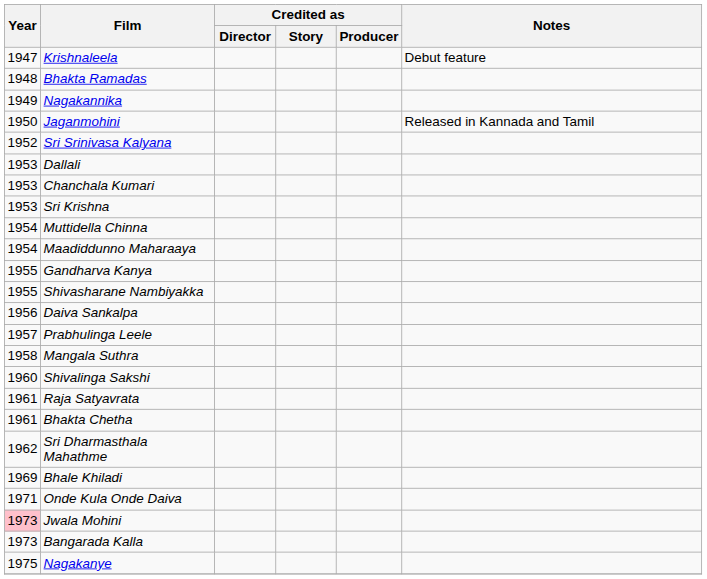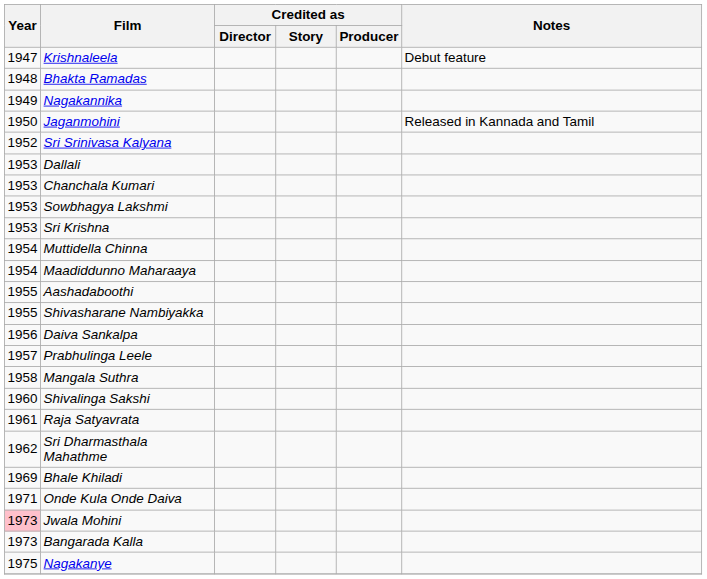 <table class="wikitable sortable">
 <tr>
 <th rowspan="2" style="width:35px;">Year</th>
 <th rowspan="2" style="width:200px;">Film</th>
 <th colspan="3" style="width:195px;">Credited as</th>
 <th rowspan="2"  style="text-align:center; width:350px;" class="unsortable">Notes</th>
 </tr>
 <tr>
 <th width=65>Director</th>
 <th width=65>Story</th>
 <th width=65>Producer</th>
 </tr>
 <tr>
 <td>1947</td>
 <td><em><a href='#'>Krishnaleela</a></em></td>
 <td style="text-align:center;"></td>
 <td style="text-align:center;"></td>
 <td style="text-align:center;"></td>
 <td>Debut feature</td>
 </tr>
 <tr>
 <td>1948</td>
 <td><em><a href='#'>Bhakta Ramadas</a></em></td>
 <td style="text-align:center;"></td>
 <td style="text-align:center;"></td>
 <td style="text-align:center;"></td>
 <td></td>
 </tr>
 <tr>
 <td>1949</td>
 <td><em><a href='#'>Nagakannika</a></em></td>
 <td style="text-align:center;"></td>
 <td style="text-align:center;"></td>
 <td style="text-align:center;"></td>
 <td></td>
 </tr>
 <tr>
 <td>1950</td>
 <td><em><a href='#'>Jaganmohini</a></em></td>
 <td style="text-align:center;"></td>
 <td style="text-align:center;"></td>
 <td style="text-align:center;"></td>
 <td>Released in Kannada and Tamil</td>
 </tr>
 <tr>
 <td>1952</td>
 <td><em><a href='#'>Sri Srinivasa Kalyana</a></em></td>
 <td style="text-align:center;"></td>
 <td style="text-align:center;"></td>
 <td style="text-align:center;"></td>
 <td></td>
 </tr>
 <tr>
 <td>1953</td>
 <td><em>Dallali</em></td>
 <td style="text-align:center;"></td>
 <td style="text-align:center;"></td>
 <td style="text-align:center;"></td>
 <td></td>
 </tr>
 <tr>
 <td>1953</td>
 <td><em>Chanchala Kumari</em></td>
 <td style="text-align:center;"></td>
 <td style="text-align:center;"></td>
 <td style="text-align:center;"></td>
 <td></td>
 </tr>
 <tr>
 <td>1953</td>
+<td><em>Sowbhagya Lakshmi</em></td>
+<td style="text-align:center;"></td>
+<td style="text-align:center;"></td>
+<td style="text-align:center;"></td>
+<td></td>
+</tr>
+<tr>
+<td>1953</td>
 <td><em>Sri Krishna</em></td>
 <td style="text-align:center;"></td>
 <td style="text-align:center;"></td>
 <td style="text-align:center;"></td>
 <td></td>
 </tr>
 <tr>
 <td>1954</td>
 <td><em>Muttidella Chinna</em></td>
 <td style="text-align:center;"></td>
 <td style="text-align:center;"></td>
 <td style="text-align:center;"></td>
 <td></td>
 </tr>
 <tr>
 <td>1954</td>
 <td><em>Maadiddunno Maharaaya</em></td>
 <td style="text-align:center;"></td>
 <td style="text-align:center;"></td>
 <td style="text-align:center;"></td>
 <td></td>
 </tr>
 <tr>
 <td>1955</td>
-<td><em>Gandharva Kanya</em></td>
+<td><em>Aashadaboothi</em></td>
 <td style="text-align:center;"></td>
 <td style="text-align:center;"></td>
 <td style="text-align:center;"></td>
 <td></td>
 </tr>
 <tr>
 <td>1955</td>
 <td><em>Shivasharane Nambiyakka</em></td>
 <td style="text-align:center;"></td>
 <td style="text-align:center;"></td>
 <td style="text-align:center;"></td>
 <td></td>
 </tr>
 <tr>
 <td>1956</td>
 <td><em>Daiva Sankalpa</em></td>
 <td style="text-align:center;"></td>
 <td style="text-align:center;"></td>
 <td style="text-align:center;"></td>
 <td></td>
 </tr>
 <tr>
 <td>1957</td>
 <td><em>Prabhulinga Leele</em></td>
 <td style="text-align:center;"></td>
 <td style="text-align:center;"></td>
 <td style="text-align:center;"></td>
 <td></td>
 </tr>
 <tr>
 <td>1958</td>
 <td><em>Mangala Suthra</em></td>
 <td style="text-align:center;"></td>
 <td style="text-align:center;"></td>
 <td style="text-align:center;"></td>
 <td></td>
 </tr>
 <tr>
 <td>1960</td>
 <td><em>Shivalinga Sakshi</em></td>
 <td style="text-align:center;"></td>
 <td style="text-align:center;"></td>
 <td style="text-align:center;"></td>
 <td></td>
 </tr>
 <tr>
 <td>1961</td>
 <td><em>Raja Satyavrata</em></td>
-<td style="text-align:center;"></td>
-<td style="text-align:center;"></td>
-<td style="text-align:center;"></td>
-<td></td>
-</tr>
-<tr>
-<td>1961</td>
-<td><em>Bhakta Chetha</em></td>
 <td style="text-align:center;"></td>
 <td style="text-align:center;"></td>
 <td style="text-align:center;"></td>
 <td></td>
 </tr>
 <tr>
 <td>1962</td>
 <td><em>Sri Dharmasthala Mahathme</em></td>
 <td style="text-align:center;"></td>
 <td style="text-align:center;"></td>
 <td style="text-align:center;"></td>
 <td></td>
 </tr>
 <tr>
 <td>1969</td>
 <td><em>Bhale Khiladi</em></td>
 <td style="text-align:center;"></td>
 <td style="text-align:center;"></td>
 <td style="text-align:center;"></td>
 <td></td>
 </tr>
 <tr>
 <td>1971</td>
 <td><em>Onde Kula Onde Daiva</em></td>
 <td style="text-align:center;"></td>
 <td style="text-align:center;"></td>
 <td style="text-align:center;"></td>
 <td></td>
 </tr>
 <tr>
 <td style="background: pink;">1973</td>
 <td><em>Jwala Mohini</em></td>
 <td style="text-align:center;"></td>
 <td style="text-align:center;"></td>
 <td style="text-align:center;"></td>
 <td></td>
 </tr>
 <tr>
 <td>1973</td>
 <td><em>Bangarada Kalla</em></td>
 <td style="text-align:center;"></td>
 <td style="text-align:center;"></td>
 <td style="text-align:center;"></td>
 <td></td>
 </tr>
 <tr>
 <td>1975</td>
 <td><em><a href='#'>Nagakanye</a></em></td>
 <td style="text-align:center;"></td>
 <td style="text-align:center;"></td>
 <td style="text-align:center;"></td>
 <td></td>
 </tr>
 <tr>
 </tr>
 </table>
